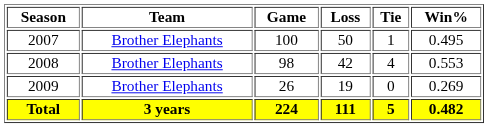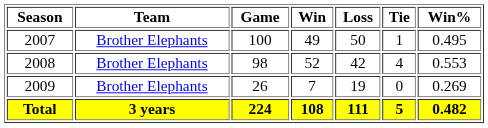 <table Border=1 WIDTH=500PX>
 <tr align=center>
 <th>Season</th>
 <th>Team</th>
 <th>Game</th>
+<th>Win</th>
 <th>Loss</th>
 <th>Tie</th>
 <th>Win%</th>
 </tr>
 <tr align=center>
 <td>2007</td>
 <td><a href='#'>Brother Elephants</a></td>
 <td>100</td>
+<td>49</td>
 <td>50</td>
 <td>1</td>
 <td>0.495</td>
 </tr>
 <tr align=center>
 <td>2008</td>
 <td><a href='#'>Brother Elephants</a></td>
 <td>98</td>
+<td>52</td>
 <td>42</td>
 <td>4</td>
 <td>0.553</td>
 </tr>
 <tr align=center>
 <td>2009</td>
 <td><a href='#'>Brother Elephants</a></td>
 <td>26</td>
+<td>7</td>
 <td>19</td>
 <td>0</td>
 <td>0.269</td>
 </tr>
 <tr align=center style="color:black; background-color:yellow">
 <th>Total</th>
 <th>3 years</th>
 <th>224</th>
+<th>108</th>
 <th>111</th>
 <th>5</th>
 <th>0.482</th>
 </tr>
 </table>
